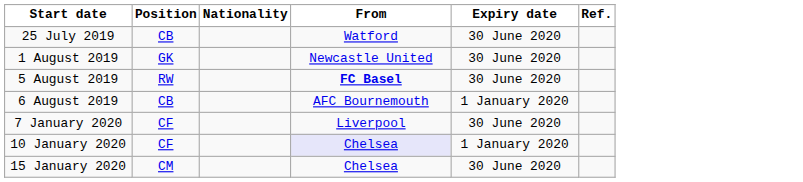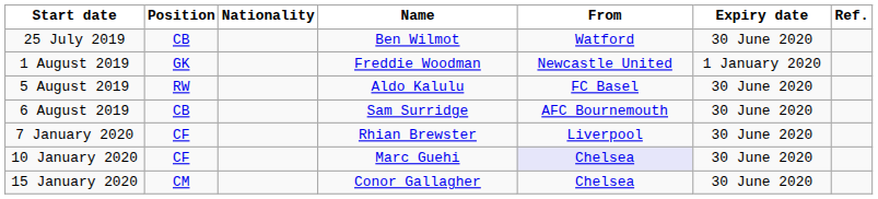 <table class="wikitable" style="text-align:center; font-size:90%; ">
 <tr>
 <th style="background:white; color:black; width:110px;">Start date</th>
 <th style="background:white; color:black; width:50px;">Position</th>
 <th style="background:white; color:black; width:50px;">Nationality</th>
+<th style="background:white; color:black; width:160px;">Name</th>
 <th style="background:white; color:black; width:140px;">From</th>
 <th style="background:white; color:black; width:110px;">Expiry date</th>
 <th style="background:white; color:black;">Ref.</th>
 </tr>
 <tr>
 <td>25 July 2019</td>
 <td><a href='#'>CB</a></td>
 <td></td>
+<td><a href='#'>Ben Wilmot</a></td>
 <td><a href='#'>Watford</a></td>
 <td>30 June 2020</td>
 <td></td>
 </tr>
 <tr>
 <td>1 August 2019</td>
 <td><a href='#'>GK</a></td>
 <td></td>
+<td><a href='#'>Freddie Woodman</a></td>
 <td><a href='#'>Newcastle United</a></td>
-<td>30 June 2020</td>
+<td>1 January 2020</td>
 <td></td>
 </tr>
 <tr>
 <td>5 August 2019</td>
 <td><a href='#'>RW</a></td>
 <td></td>
-<td><strong><a href='#'>FC Basel</a></strong></td>
+<td><a href='#'>Aldo Kalulu</a></td>
+<td><a href='#'>FC Basel</a></td>
 <td>30 June 2020</td>
 <td></td>
 </tr>
 <tr>
 <td>6 August 2019</td>
 <td><a href='#'>CB</a></td>
 <td></td>
+<td><a href='#'>Sam Surridge</a></td>
 <td><a href='#'>AFC Bournemouth</a></td>
-<td>1 January 2020</td>
+<td>30 June 2020</td>
 <td></td>
 </tr>
 <tr>
 <td>7 January 2020</td>
 <td><a href='#'>CF</a></td>
 <td></td>
+<td><a href='#'>Rhian Brewster</a></td>
 <td><a href='#'>Liverpool</a></td>
 <td>30 June 2020</td>
 <td></td>
 </tr>
 <tr>
 <td>10 January 2020</td>
 <td><a href='#'>CF</a></td>
 <td></td>
+<td><a href='#'>Marc Guehi</a></td>
 <td style="background: lavender;"><a href='#'>Chelsea</a></td>
-<td>1 January 2020</td>
+<td>30 June 2020</td>
 <td></td>
 </tr>
 <tr>
 <td>15 January 2020</td>
 <td><a href='#'>CM</a></td>
 <td></td>
+<td><a href='#'>Conor Gallagher</a></td>
 <td><a href='#'>Chelsea</a></td>
 <td>30 June 2020</td>
 <td></td>
 </tr>
 </table>
